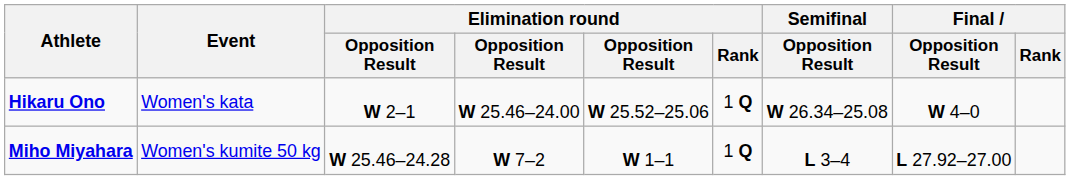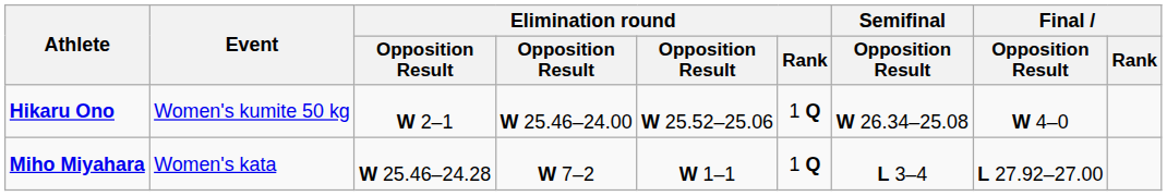 <table class=wikitable style=font-size:90%;text-align:center>
 <tr>
 <th rowspan=2>Athlete</th>
 <th rowspan=2>Event</th>
 <th colspan=4>Elimination round</th>
 <th>Semifinal</th>
 <th colspan=2>Final / </th>
 </tr>
 <tr style=font-size:95%>
 <th>Opposition<br>Result</th>
 <th>Opposition<br>Result</th>
 <th>Opposition<br>Result</th>
 <th>Rank</th>
 <th>Opposition<br>Result</th>
 <th>Opposition<br>Result</th>
 <th>Rank</th>
 </tr>
 <tr>
 <td align=left><strong><a href='#'>Hikaru Ono</a></strong></td>
-<td align=left><a href='#'>Women's kata</a></td>
+<td align=left><a href='#'>Women's kumite 50 kg</a></td>
 <td><br><strong>W</strong> 2–1</td>
 <td><br><strong>W</strong> 25.46–24.00</td>
 <td><br><strong>W</strong> 25.52–25.06</td>
 <td>1 <strong>Q</strong></td>
 <td><br><strong>W</strong> 26.34–25.08</td>
 <td><br><strong>W</strong> 4–0</td>
 <td></td>
 </tr>
 <tr>
 <td align=left><strong><a href='#'>Miho Miyahara</a></strong></td>
-<td align=left><a href='#'>Women's kumite 50 kg</a></td>
+<td align=left><a href='#'>Women's kata</a></td>
 <td><br><strong>W</strong> 25.46–24.28</td>
 <td><br><strong>W</strong> 7–2</td>
 <td><br><strong>W</strong> 1–1</td>
 <td>1 <strong>Q</strong></td>
 <td><br><strong>L</strong> 3–4</td>
 <td><br><strong>L</strong> 27.92–27.00</td>
 <td></td>
 </tr>
 </table>
